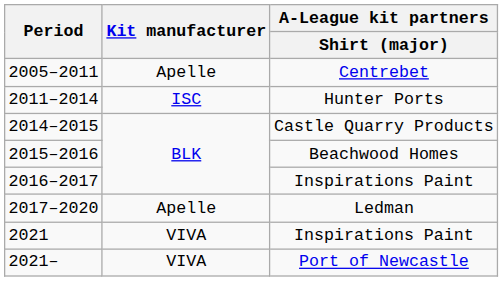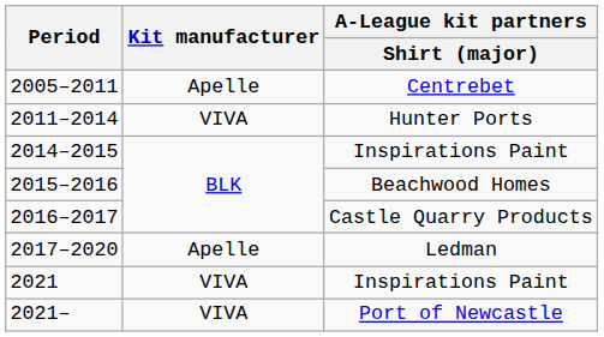 <table class="wikitable" style="text-align:center;border:none;">
 <tr>
 <th rowspan=2>Period</th>
 <th rowspan=2><a href='#'>Kit</a> manufacturer</th>
 <th colspan=3>A-League kit partners</th>
 </tr>
 <tr>
 <th>Shirt (major)</th>
 </tr>
 <tr>
 <td align=left>2005–2011</td>
 <td>Apelle</td>
 <td><a href='#'>Centrebet</a></td>
 </tr>
 <tr>
 <td align=left>2011–2014</td>
-<td><a href='#'>ISC</a></td>
+<td>VIVA</td>
 <td>Hunter Ports</td>
 </tr>
 <tr>
 <td align=left>2014–2015</td>
 <td rowspan="3"><a href='#'>BLK</a></td>
-<td>Castle Quarry Products</td>
+<td>Inspirations Paint</td>
 </tr>
 <tr>
 <td align=left>2015–2016</td>
 <td>Beachwood Homes</td>
 </tr>
 <tr>
 <td align=left>2016–2017</td>
-<td>Inspirations Paint</td>
+<td>Castle Quarry Products</td>
 </tr>
 <tr>
 <td align=left>2017–2020</td>
 <td>Apelle</td>
 <td>Ledman</td>
 </tr>
 <tr>
 <td align=left>2021</td>
 <td>VIVA</td>
 <td>Inspirations Paint</td>
 </tr>
 <tr>
 <td align=left>2021–</td>
 <td>VIVA</td>
 <td><a href='#'>Port of Newcastle</a></td>
 </tr>
 </table>
